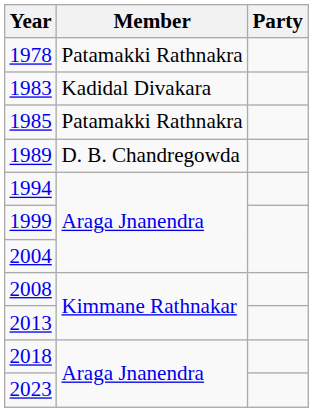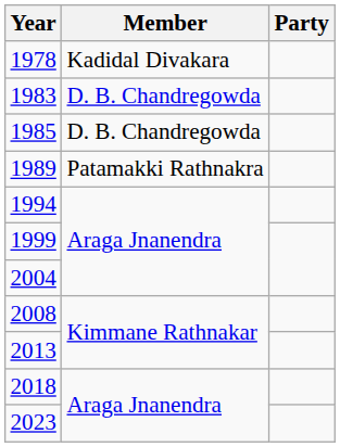 <table class="wikitable sortable">
 <tr>
 <th>Year</th>
 <th>Member</th>
 <th colspan="2">Party</th>
 </tr>
 <tr>
 <td><a href='#'>1978</a></td>
-<td>Patamakki Rathnakra</td>
+<td>Kadidal Divakara</td>
 <td></td>
 </tr>
 <tr>
 <td><a href='#'>1983</a></td>
-<td>Kadidal Divakara</td>
+<td><a href='#'>D. B. Chandregowda</a></td>
 <td></td>
 </tr>
 <tr>
 <td><a href='#'>1985</a></td>
-<td>Patamakki Rathnakra</td>
+<td>D. B. Chandregowda</td>
 <td></td>
 </tr>
 <tr>
 <td><a href='#'>1989</a></td>
-<td>D. B. Chandregowda</td>
+<td>Patamakki Rathnakra</td>
 <td></td>
 </tr>
 <tr>
 <td><a href='#'>1994</a></td>
 <td rowspan="3"><a href='#'>Araga Jnanendra</a></td>
 <td></td>
 </tr>
 <tr>
 <td><a href='#'>1999</a></td>
 </tr>
 <tr>
 <td><a href='#'>2004</a></td>
 </tr>
 <tr>
 <td><a href='#'>2008</a></td>
 <td rowspan="2"><a href='#'>Kimmane Rathnakar</a></td>
 <td></td>
 </tr>
 <tr>
 <td><a href='#'>2013</a></td>
 </tr>
 <tr>
 <td><a href='#'>2018</a></td>
 <td rowspan="2"><a href='#'>Araga Jnanendra</a></td>
 <td></td>
 </tr>
 <tr>
 <td><a href='#'>2023</a></td>
 </tr>
 </table>
